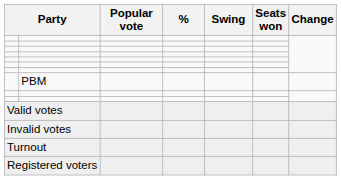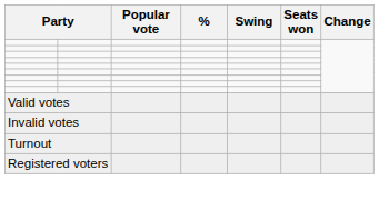 <table class=wikitable style="text-align:right">
 <tr>
 <th colspan=2>Party</th>
 <th width=80px>Popular vote</th>
 <th width=50px>%</th>
 <th width=60px>Swing</th>
 <th width=40px>Seats<br>won</th>
 <th width=45px>Change</th>
 </tr>
 <tr>
 <td></td>
 <td></td>
 <td></td>
 <td></td>
 <td></td>
 <td></td>
 </tr>
 <tr>
 <td></td>
 <td></td>
 <td></td>
 <td></td>
 <td></td>
 <td></td>
 </tr>
 <tr>
 <td></td>
 <td></td>
 <td></td>
 <td></td>
 <td></td>
 <td></td>
 </tr>
 <tr>
 <td></td>
 <td></td>
 <td></td>
 <td></td>
 <td></td>
 <td></td>
 </tr>
 <tr>
 <td></td>
 <td></td>
 <td></td>
 <td></td>
 <td></td>
 <td></td>
 </tr>
 <tr>
 <td></td>
 <td></td>
 <td></td>
 <td></td>
 <td></td>
 <td></td>
 </tr>
 <tr>
 <td></td>
 <td></td>
 <td></td>
 <td></td>
 <td></td>
 <td></td>
 </tr>
 <tr>
 <td></td>
-<td align=left>PBM</td>
-<td></td>
-<td></td>
-<td></td>
-<td></td>
-<td></td>
-</tr>
-<tr>
-<td></td>
 <td></td>
 <td></td>
 <td></td>
 <td></td>
 <td></td>
 </tr>
 <tr>
 <td></td>
 <td></td>
 <td></td>
 <td></td>
 <td></td>
 <td></td>
 </tr>
 <tr bgcolor=#efefef>
 <td align=left colspan=2>Valid votes</td>
 <td></td>
 <td></td>
 <td></td>
 <td></td>
 <td></td>
 </tr>
 <tr bgcolor=#efefef>
 <td align=left colspan=2>Invalid votes</td>
 <td></td>
 <td></td>
 <td></td>
 <td></td>
 <td></td>
 </tr>
 <tr bgcolor=#efefef>
 <td align=left colspan=2>Turnout</td>
 <td></td>
 <td></td>
 <td></td>
 <td></td>
 <td></td>
 </tr>
 <tr bgcolor=#efefef>
 <td align=left colspan=2>Registered voters</td>
 <td></td>
 <td></td>
 <td></td>
 <td></td>
 <td></td>
 </tr>
 </table>
